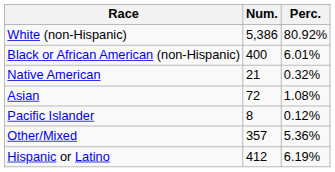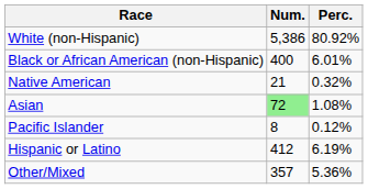 <table class="wikitable">
 <tr>
 <th>Race</th>
 <th>Num.</th>
 <th>Perc.</th>
 </tr>
 <tr>
 <td><a href='#'>White</a> (non-Hispanic)</td>
 <td>5,386</td>
 <td>80.92%</td>
 </tr>
 <tr>
 <td><a href='#'>Black or African American</a> (non-Hispanic)</td>
 <td>400</td>
 <td>6.01%</td>
 </tr>
 <tr>
 <td><a href='#'>Native American</a></td>
 <td>21</td>
 <td>0.32%</td>
 </tr>
 <tr>
 <td><a href='#'>Asian</a></td>
-<td>72</td>
+<td style="background: lightgreen;">72</td>
 <td>1.08%</td>
 </tr>
 <tr>
 <td><a href='#'>Pacific Islander</a></td>
 <td>8</td>
 <td>0.12%</td>
 </tr>
 <tr>
+<td><a href='#'>Hispanic</a> or <a href='#'>Latino</a></td>
+<td>412</td>
+<td>6.19%</td>
+</tr>
+<tr>
 <td><a href='#'>Other/Mixed</a></td>
 <td>357</td>
 <td>5.36%</td>
 </tr>
-<tr>
-<td><a href='#'>Hispanic</a> or <a href='#'>Latino</a></td>
-<td>412</td>
-<td>6.19%</td>
-</tr>
 </table>
